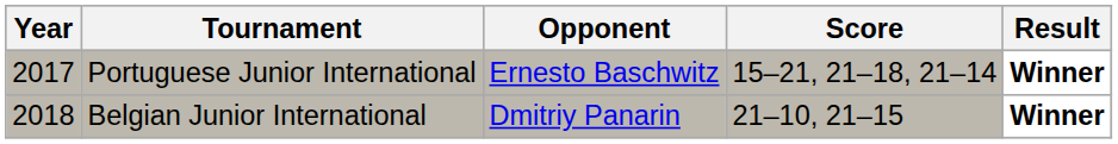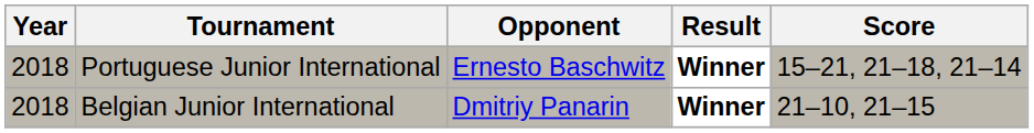 <table class="sortable wikitable" style="font-size: 90%;">
 <tr>
 <th>Year</th>
 <th>Tournament</th>
 <th>Opponent</th>
+<th>Result</th>
 <th>Score</th>
-<th>Result</th>
 </tr>
 <tr style="background:#BDB8AD">
-<td align="center">2017</td>
+<td align="center">2018</td>
 <td align="left">Portuguese Junior International</td>
 <td align="left"> <a href='#'>Ernesto Baschwitz</a></td>
+<td style="text-align:left; background:white"> <strong>Winner</strong></td>
 <td align="left">15–21, 21–18, 21–14</td>
-<td style="text-align:left; background:white"> <strong>Winner</strong></td>
 </tr>
 <tr style="background:#BDB8AD">
 <td align="center">2018</td>
 <td align="left">Belgian Junior International</td>
 <td align="left"> <a href='#'>Dmitriy Panarin</a></td>
+<td style="text-align:left; background:white"> <strong>Winner</strong></td>
 <td align="left">21–10, 21–15</td>
-<td style="text-align:left; background:white"> <strong>Winner</strong></td>
 </tr>
 </table>
